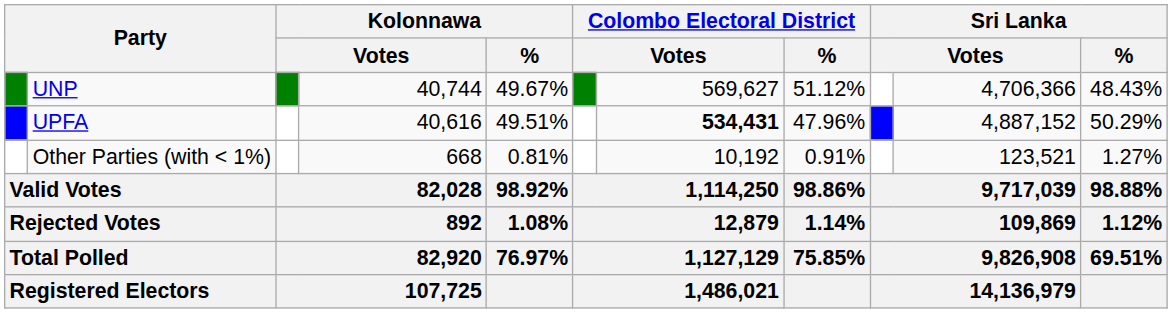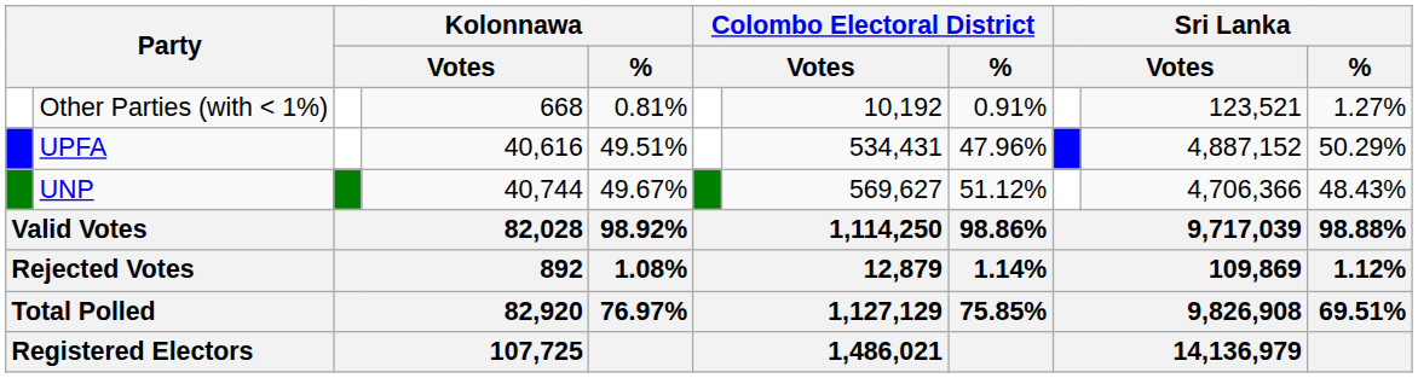 <table class="wikitable">
 <tr>
 <th colspan="2" width="144px"rowspan="2">Party</th>
 <th colspan="3" width="216px">Kolonnawa</th>
 <th colspan="3" width="216px"><a href='#'>Colombo Electoral District</a></th>
 <th colspan="3" width="216px">Sri Lanka</th>
 </tr>
 <tr>
 <th colspan="2" width="144px">Votes</th>
 <th>%</th>
 <th colspan="2" width="144px">Votes</th>
 <th>%</th>
 <th colspan="2" width="144px">Votes</th>
 <th>%</th>
 </tr>
 <tr>
+<td style="background-color:white;" width="10px"></td>
+<td style="text-align:left;">Other Parties (with < 1%)</td>
+<td style="background-color:white;" width="10px"></td>
+<td style="text-align:right;">668</td>
+<td style="text-align:right;">0.81%</td>
+<td style="background-color:white;" width="10px"></td>
+<td style="text-align:right;">10,192</td>
+<td style="text-align:right;">0.91%</td>
+<td style="background-color:white;" width="10px"></td>
+<td style="text-align:right;">123,521</td>
+<td style="text-align:right;">1.27%</td>
+</tr>
+<tr>
+<td style="background-color:blue;" width="10px"></td>
+<td style="text-align:left;"><a href='#'>UPFA</a></td>
+<td style="background-color:white;" width="10px"></td>
+<td style="text-align:right;">40,616</td>
+<td style="text-align:right;">49.51%</td>
+<td style="background-color:white;" width="10px"></td>
+<td style="text-align:right;">534,431</td>
+<td style="text-align:right;">47.96%</td>
+<td style="background-color:blue;" width="10px"></td>
+<td style="text-align:right;">4,887,152</td>
+<td style="text-align:right;">50.29%</td>
+</tr>
+<tr>
 <td style="background-color:green;" width="10px"></td>
 <td style="text-align:left;"><a href='#'>UNP</a></td>
 <td style="background-color:green;" width="10px"></td>
 <td style="text-align:right;">40,744</td>
 <td style="text-align:right;">49.67%</td>
 <td style="background-color:green;" width="10px"></td>
 <td style="text-align:right;">569,627</td>
 <td style="text-align:right;">51.12%</td>
 <td style="background-color:white;" width="10px"></td>
 <td style="text-align:right;">4,706,366</td>
 <td style="text-align:right;">48.43%</td>
-</tr>
-<tr>
-<td style="background-color:blue;" width="10px"></td>
-<td style="text-align:left;"><a href='#'>UPFA</a></td>
-<td style="background-color:white;" width="10px"></td>
-<td style="text-align:right;">40,616</td>
-<td style="text-align:right;">49.51%</td>
-<td style="background-color:white;" width="10px"></td>
-<td style="text-align:right;"><strong>534,431</strong></td>
-<td style="text-align:right;">47.96%</td>
-<td style="background-color:blue;" width="10px"></td>
-<td style="text-align:right;">4,887,152</td>
-<td style="text-align:right;">50.29%</td>
-</tr>
-<tr>
-<td style="background-color:white;" width="10px"></td>
-<td style="text-align:left;">Other Parties (with < 1%)</td>
-<td style="background-color:white;" width="10px"></td>
-<td style="text-align:right;">668</td>
-<td style="text-align:right;">0.81%</td>
-<td style="background-color:white;" width="10px"></td>
-<td style="text-align:right;">10,192</td>
-<td style="text-align:right;">0.91%</td>
-<td style="background-color:white;" width="10px"></td>
-<td style="text-align:right;">123,521</td>
-<td style="text-align:right;">1.27%</td>
 </tr>
 <tr>
 <th colspan="2" width="144px"style="text-align:left;">Valid Votes</th>
 <th style="text-align:right;"colspan="2" width="144px">82,028</th>
 <th style="text-align:right;">98.92%</th>
 <th style="text-align:right;"colspan="2" width="144px">1,114,250</th>
 <th style="text-align:right;">98.86%</th>
 <th style="text-align:right;"colspan="2" width="144px">9,717,039</th>
 <th style="text-align:right;">98.88%</th>
 </tr>
 <tr>
 <th colspan="2" width="144px"style="text-align:left;">Rejected Votes</th>
 <th style="text-align:right;"colspan="2" width="144px">892</th>
 <th style="text-align:right;">1.08%</th>
 <th style="text-align:right;"colspan="2" width="144px">12,879</th>
 <th style="text-align:right;">1.14%</th>
 <th style="text-align:right;"colspan="2" width="144px">109,869</th>
 <th style="text-align:right;">1.12%</th>
 </tr>
 <tr>
 <th colspan="2" width="144px"style="text-align:left;">Total Polled</th>
 <th style="text-align:right;"colspan="2" width="144px">82,920</th>
 <th style="text-align:right;">76.97%</th>
 <th style="text-align:right;"colspan="2" width="144px">1,127,129</th>
 <th style="text-align:right;">75.85%</th>
 <th style="text-align:right;"colspan="2" width="144px">9,826,908</th>
 <th style="text-align:right;">69.51%</th>
 </tr>
 <tr>
 <th colspan="2" width="144px"style="text-align:left;">Registered Electors</th>
 <th style="text-align:right;"colspan="2" width="144px">107,725</th>
 <th></th>
 <th style="text-align:right;"colspan="2" width="144px">1,486,021</th>
 <th></th>
 <th style="text-align:right;"colspan="2" width="144px">14,136,979</th>
 <th></th>
 </tr>
 </table>
